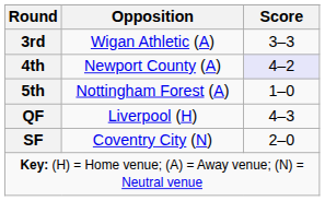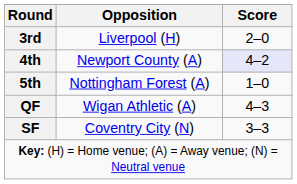 <table class="wikitable plainrowheaders" style="text-align:center;margin:0">
 <tr>
 </tr>
 <tr>
 <th scope="col" style="width:25px">Round</th>
 <th scope="col" style="width:180px">Opposition</th>
 <th scope="col" style="width:70px">Score</th>
 </tr>
 <tr>
 <th scope=row style="text-align:center">3rd</th>
-<td><a href='#'>Wigan Athletic</a> (<a href='#'>A</a>)</td>
-<td>3–3 <br></td>
+<td><a href='#'>Liverpool</a> (<a href='#'>H</a>)</td>
+<td>2–0</td>
 </tr>
 <tr>
 <th scope=row style="text-align:center">4th</th>
 <td><a href='#'>Newport County</a> (<a href='#'>A</a>)</td>
 <td style="background: lavender;">4–2</td>
 </tr>
 <tr>
 <th scope=row style="text-align:center">5th</th>
 <td><a href='#'>Nottingham Forest</a> (<a href='#'>A</a>)</td>
 <td>1–0</td>
 </tr>
 <tr>
 <th scope=row style="text-align:center">QF</th>
-<td><a href='#'>Liverpool</a> (<a href='#'>H</a>)</td>
+<td><a href='#'>Wigan Athletic</a> (<a href='#'>A</a>)</td>
 <td>4–3 </td>
 </tr>
 <tr>
 <th scope=row style="text-align:center">SF</th>
 <td><a href='#'>Coventry City</a> (<a href='#'>N</a>)</td>
-<td>2–0</td>
+<td>3–3 <br></td>
 </tr>
 <tr>
 <td colspan="3"><small><strong>Key:</strong> (H) = Home venue; (A) = Away venue; (N) = <a href='#'>Neutral venue</a></small></td>
 </tr>
 </table>
